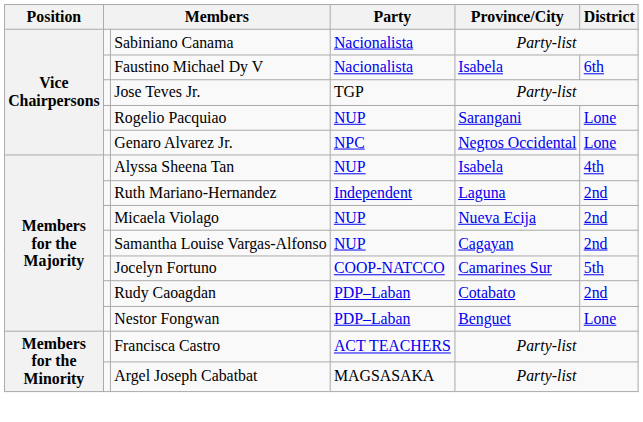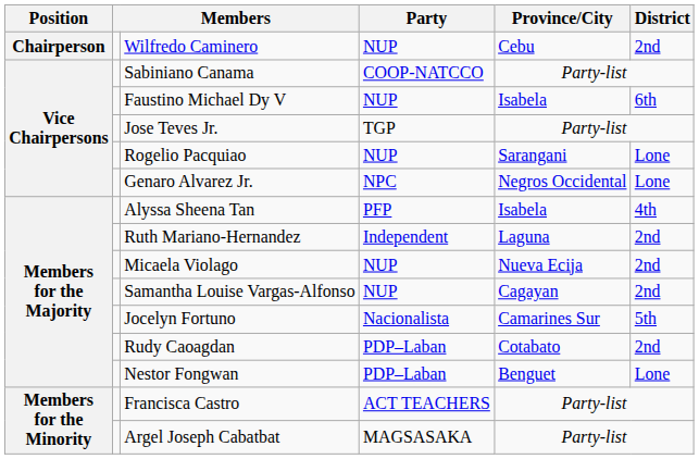 <table class="wikitable" style="font-size: 100%;">
 <tr>
 <th>Position</th>
 <th colspan="2">Members</th>
 <th>Party</th>
 <th>Province/City</th>
 <th>District</th>
 </tr>
 <tr>
+<th>Chairperson</th>
+<td></td>
+<td><a href='#'>Wilfredo Caminero</a></td>
+<td><a href='#'>NUP</a></td>
+<td><a href='#'>Cebu</a></td>
+<td><a href='#'>2nd</a></td>
+</tr>
+<tr>
 <th rowspan="5">Vice<br>Chairpersons</th>
 <td></td>
 <td>Sabiniano Canama</td>
-<td><a href='#'>Nacionalista</a></td>
+<td><a href='#'>COOP-NATCCO</a></td>
 <td align="center" colspan="2"><em>Party-list</em></td>
 </tr>
 <tr>
 <td></td>
 <td>Faustino Michael Dy V</td>
-<td><a href='#'>Nacionalista</a></td>
+<td><a href='#'>NUP</a></td>
 <td><a href='#'>Isabela</a></td>
 <td><a href='#'>6th</a></td>
 </tr>
 <tr>
 <td></td>
 <td>Jose Teves Jr.</td>
 <td>TGP</td>
 <td align="center" colspan="2"><em>Party-list</em></td>
 </tr>
 <tr>
 <td></td>
 <td>Rogelio Pacquiao</td>
 <td><a href='#'>NUP</a></td>
 <td><a href='#'>Sarangani</a></td>
 <td><a href='#'>Lone</a></td>
 </tr>
 <tr>
 <td></td>
 <td>Genaro Alvarez Jr.</td>
 <td><a href='#'>NPC</a></td>
 <td><a href='#'>Negros Occidental</a></td>
 <td><a href='#'>Lone</a></td>
 </tr>
 <tr>
 <th rowspan="7">Members<br>for the<br>Majority</th>
 <td></td>
 <td>Alyssa Sheena Tan</td>
-<td><a href='#'>NUP</a></td>
+<td><a href='#'>PFP</a></td>
 <td><a href='#'>Isabela</a></td>
 <td><a href='#'>4th</a></td>
 </tr>
 <tr>
 <td></td>
 <td>Ruth Mariano-Hernandez</td>
 <td><a href='#'>Independent</a></td>
 <td><a href='#'>Laguna</a></td>
 <td><a href='#'>2nd</a></td>
 </tr>
 <tr>
 <td></td>
 <td>Micaela Violago</td>
 <td><a href='#'>NUP</a></td>
 <td><a href='#'>Nueva Ecija</a></td>
 <td><a href='#'>2nd</a></td>
 </tr>
 <tr>
 <td></td>
 <td>Samantha Louise Vargas-Alfonso</td>
 <td><a href='#'>NUP</a></td>
 <td><a href='#'>Cagayan</a></td>
 <td><a href='#'>2nd</a></td>
 </tr>
 <tr>
 <td></td>
 <td>Jocelyn Fortuno</td>
-<td><a href='#'>COOP-NATCCO</a></td>
+<td><a href='#'>Nacionalista</a></td>
 <td><a href='#'>Camarines Sur</a></td>
 <td><a href='#'>5th</a></td>
 </tr>
 <tr>
 <td></td>
 <td>Rudy Caoagdan</td>
 <td><a href='#'>PDP–Laban</a></td>
 <td><a href='#'>Cotabato</a></td>
 <td><a href='#'>2nd</a></td>
 </tr>
 <tr>
 <td></td>
 <td>Nestor Fongwan </td>
 <td><a href='#'>PDP–Laban</a></td>
 <td><a href='#'>Benguet</a></td>
 <td><a href='#'>Lone</a></td>
 </tr>
 <tr>
 <th rowspan="2">Members<br>for the<br>Minority</th>
 <td></td>
 <td>Francisca Castro</td>
 <td><a href='#'>ACT TEACHERS</a></td>
 <td align="center" colspan="2"><em>Party-list</em></td>
 </tr>
 <tr>
 <td></td>
 <td>Argel Joseph Cabatbat</td>
 <td>MAGSASAKA</td>
 <td align="center" colspan="2"><em>Party-list</em></td>
 </tr>
 </table>
